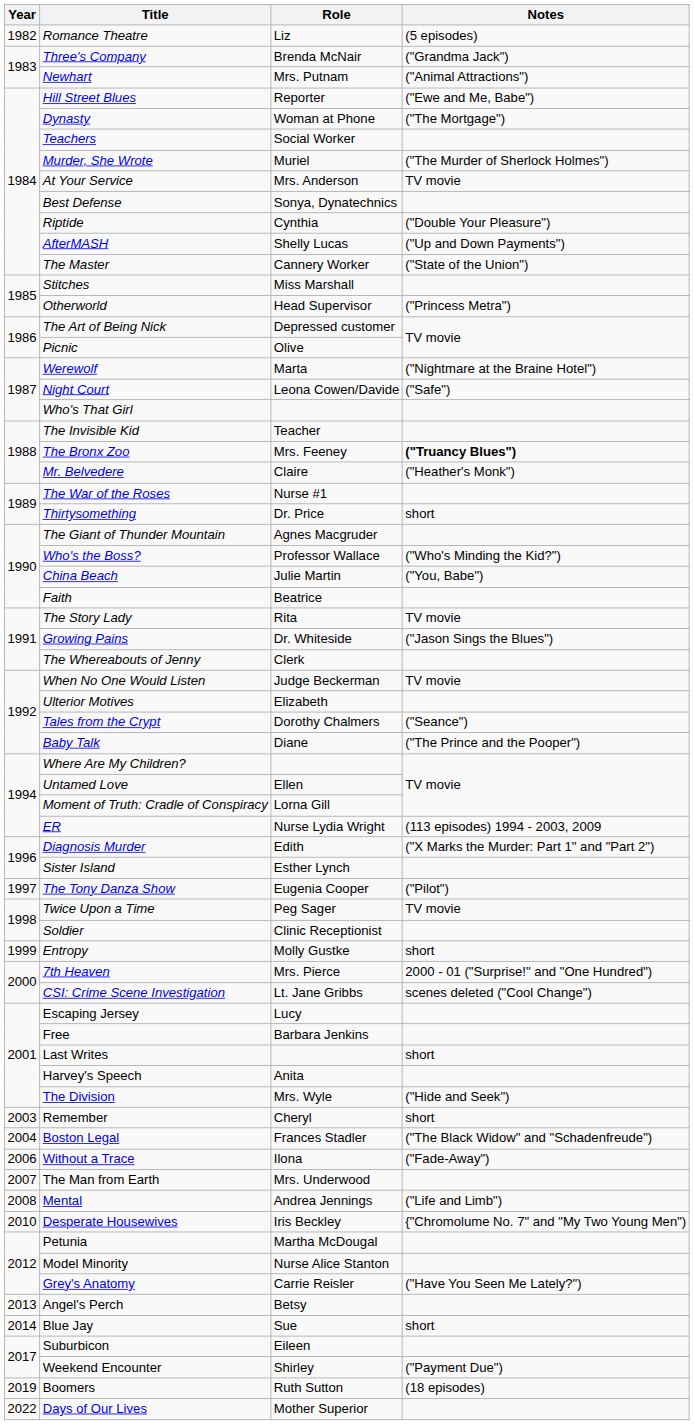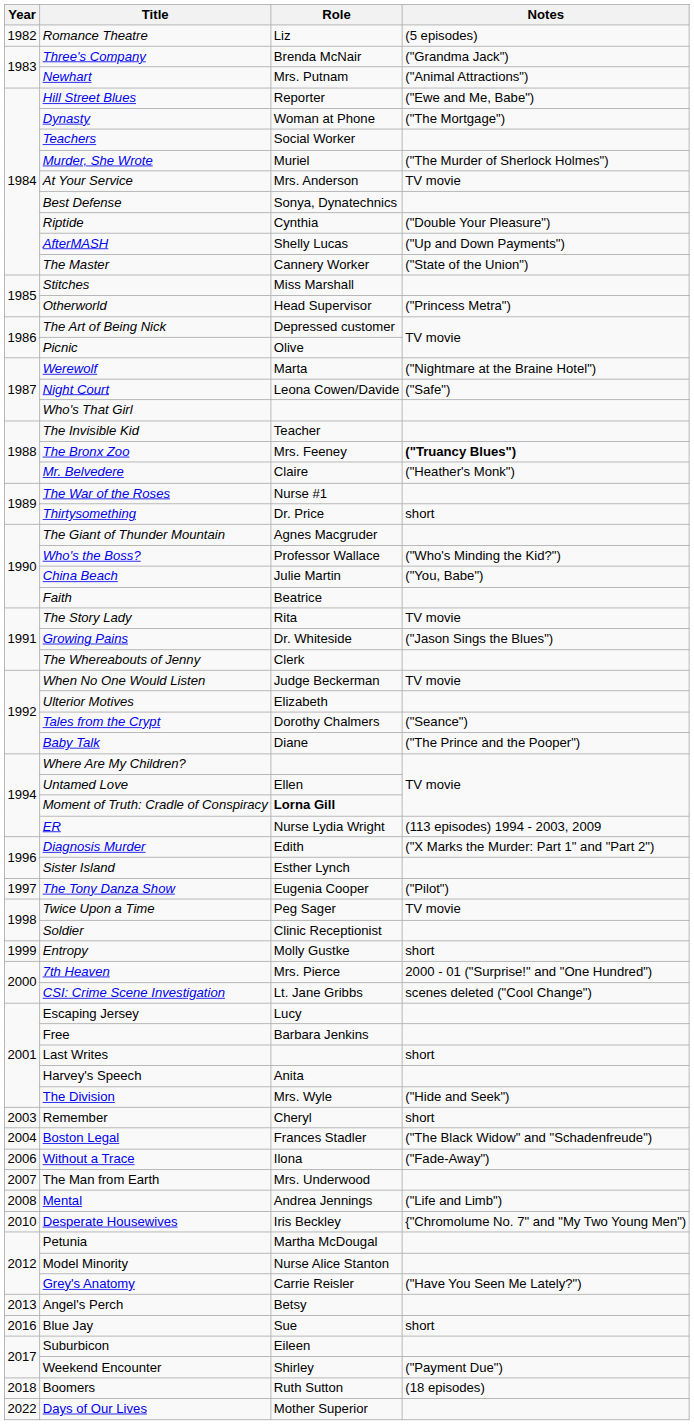 <table class="wikitable sortable" summary="List of Television appearances and roles">
 <tr>
 <th>Year</th>
 <th>Title</th>
 <th>Role</th>
 <th class="unsortable">Notes</th>
 </tr>
 <tr>
 <td>1982</td>
 <td><em>Romance Theatre</em></td>
 <td>Liz</td>
 <td>(5 episodes)</td>
 </tr>
 <tr>
 <td rowspan="2">1983</td>
 <td><em><a href='#'>Three's Company</a></em></td>
 <td>Brenda McNair</td>
 <td>("Grandma Jack")</td>
 </tr>
 <tr>
 <td><em><a href='#'>Newhart</a></em></td>
 <td>Mrs. Putnam</td>
 <td>("Animal Attractions")</td>
 </tr>
 <tr>
 <td rowspan="9">1984</td>
 <td><em><a href='#'>Hill Street Blues</a></em></td>
 <td>Reporter</td>
 <td>("Ewe and Me, Babe")</td>
 </tr>
 <tr>
 <td><em><a href='#'>Dynasty</a></em></td>
 <td>Woman at Phone</td>
 <td>("The Mortgage")</td>
 </tr>
 <tr>
 <td><em><a href='#'>Teachers</a></em></td>
 <td>Social Worker</td>
 <td></td>
 </tr>
 <tr>
 <td><em><a href='#'>Murder, She Wrote</a></em></td>
 <td>Muriel</td>
 <td>("The Murder of Sherlock Holmes")</td>
 </tr>
 <tr>
 <td><em>At Your Service</em></td>
 <td>Mrs. Anderson</td>
 <td>TV movie</td>
 </tr>
 <tr>
 <td><em>Best Defense</em></td>
 <td>Sonya, Dynatechnics</td>
 </tr>
 <tr>
 <td><em>Riptide</em></td>
 <td>Cynthia</td>
 <td>("Double Your Pleasure")</td>
 </tr>
 <tr>
 <td><em><a href='#'>AfterMASH</a></em></td>
 <td>Shelly Lucas</td>
 <td>("Up and Down Payments")</td>
 </tr>
 <tr>
 <td><em>The Master</em></td>
 <td>Cannery Worker</td>
 <td>("State of the Union")</td>
 </tr>
 <tr>
 <td rowspan="2">1985</td>
 <td><em>Stitches</em></td>
 <td>Miss Marshall</td>
 <td></td>
 </tr>
 <tr>
 <td><em>Otherworld</em></td>
 <td>Head Supervisor</td>
 <td>("Princess Metra")</td>
 </tr>
 <tr>
 <td rowspan="2">1986</td>
 <td><em>The Art of Being Nick</em></td>
 <td>Depressed customer</td>
 <td rowspan="2">TV movie</td>
 </tr>
 <tr>
 <td><em>Picnic</em></td>
 <td>Olive</td>
 </tr>
 <tr>
 <td rowspan="3">1987</td>
 <td><em><a href='#'>Werewolf</a></em></td>
 <td>Marta</td>
 <td>("Nightmare at the Braine Hotel")</td>
 </tr>
 <tr>
 <td><em><a href='#'>Night Court</a></em></td>
 <td>Leona Cowen/Davide</td>
 <td>("Safe")</td>
 </tr>
 <tr>
 <td><em>Who's That Girl</em></td>
 <td></td>
 <td></td>
 </tr>
 <tr>
 <td rowspan="3">1988</td>
 <td><em>The Invisible Kid</em></td>
 <td>Teacher</td>
 <td></td>
 </tr>
 <tr>
 <td><em><a href='#'>The Bronx Zoo</a></em></td>
 <td>Mrs. Feeney</td>
 <td><strong>("Truancy Blues")</strong></td>
 </tr>
 <tr>
 <td><em><a href='#'>Mr. Belvedere</a></em></td>
 <td>Claire</td>
 <td>("Heather's Monk")</td>
 </tr>
 <tr>
 <td rowspan="2">1989</td>
 <td><em><a href='#'>The War of the Roses</a></em></td>
 <td>Nurse #1</td>
 <td></td>
 </tr>
 <tr>
 <td><em><a href='#'>Thirtysomething</a></em></td>
 <td>Dr. Price</td>
 <td>short</td>
 </tr>
 <tr>
 <td rowspan="4">1990</td>
 <td><em>The Giant of Thunder Mountain</em></td>
 <td>Agnes Macgruder</td>
 <td></td>
 </tr>
 <tr>
 <td><em><a href='#'>Who's the Boss?</a></em></td>
 <td>Professor Wallace</td>
 <td>("Who's Minding the Kid?")</td>
 </tr>
 <tr>
 <td><em><a href='#'>China Beach</a></em></td>
 <td>Julie Martin</td>
 <td>("You, Babe")</td>
 </tr>
 <tr>
 <td><em>Faith</em></td>
 <td>Beatrice</td>
 <td></td>
 </tr>
 <tr>
 <td rowspan="3">1991</td>
 <td><em>The Story Lady</em></td>
 <td>Rita</td>
 <td>TV movie</td>
 </tr>
 <tr>
 <td><em><a href='#'>Growing Pains</a></em></td>
 <td>Dr. Whiteside</td>
 <td>("Jason Sings the Blues")</td>
 </tr>
 <tr>
 <td><em>The Whereabouts of Jenny</em></td>
 <td>Clerk</td>
 <td></td>
 </tr>
 <tr>
 <td rowspan="4">1992</td>
 <td><em>When No One Would Listen</em></td>
 <td>Judge Beckerman</td>
 <td>TV movie</td>
 </tr>
 <tr>
 <td><em>Ulterior Motives</em></td>
 <td>Elizabeth</td>
 <td></td>
 </tr>
 <tr>
 <td><em><a href='#'>Tales from the Crypt</a></em></td>
 <td>Dorothy Chalmers</td>
 <td>("Seance")</td>
 </tr>
 <tr>
 <td><em><a href='#'>Baby Talk</a></em></td>
 <td>Diane</td>
 <td>("The Prince and the Pooper")</td>
 </tr>
 <tr>
 <td rowspan="4">1994</td>
 <td><em>Where Are My Children?</em></td>
 <td></td>
 <td rowspan="3">TV movie</td>
 </tr>
 <tr>
 <td><em>Untamed Love</em></td>
 <td>Ellen</td>
 </tr>
 <tr>
 <td><em>Moment of Truth: Cradle of Conspiracy</em></td>
-<td>Lorna Gill</td>
+<td><strong>Lorna Gill</strong></td>
 </tr>
 <tr>
 <td><em><a href='#'>ER</a></em></td>
 <td>Nurse Lydia Wright</td>
 <td>(113 episodes) 1994 - 2003, 2009</td>
 </tr>
 <tr>
 <td rowspan="2">1996</td>
 <td><em><a href='#'>Diagnosis Murder</a></em></td>
 <td>Edith</td>
 <td>("X Marks the Murder: Part 1" and "Part 2")</td>
 </tr>
 <tr>
 <td><em>Sister Island</em></td>
 <td>Esther Lynch</td>
 <td></td>
 </tr>
 <tr>
 <td>1997</td>
 <td><em><a href='#'>The Tony Danza Show</a></em></td>
 <td>Eugenia Cooper</td>
 <td>("Pilot")</td>
 </tr>
 <tr>
 <td rowspan="2">1998</td>
 <td><em>Twice Upon a Time</em></td>
 <td>Peg Sager</td>
 <td>TV movie</td>
 </tr>
 <tr>
 <td><em>Soldier</em></td>
 <td>Clinic Receptionist</td>
 <td></td>
 </tr>
 <tr>
 <td>1999</td>
 <td><em>Entropy</em></td>
 <td>Molly Gustke</td>
 <td>short</td>
 </tr>
 <tr>
 <td rowspan="2">2000</td>
 <td><em><a href='#'>7th Heaven</a></em></td>
 <td>Mrs. Pierce</td>
 <td>2000 - 01 ("Surprise!" and "One Hundred")</td>
 </tr>
 <tr>
 <td><em><a href='#'>CSI: Crime Scene Investigation</a></td>
 <td>Lt. Jane Gribbs</td>
 <td>scenes deleted ("Cool Change")</td>
 </tr>
 <tr>
 <td rowspan="5">2001</td>
 <td></em>Escaping Jersey<em></td>
 <td>Lucy</td>
 <td></td>
 </tr>
 <tr>
 <td></em>Free<em></td>
 <td>Barbara Jenkins</td>
 <td></td>
 </tr>
 <tr>
 <td></em>Last Writes<em></td>
 <td></td>
 <td>short</td>
 </tr>
 <tr>
 <td></em>Harvey's Speech<em></td>
 <td>Anita</td>
 <td></td>
 </tr>
 <tr>
 <td></em><a href='#'>The Division</a><em></td>
 <td>Mrs. Wyle</td>
 <td>("Hide and Seek")</td>
 </tr>
 <tr>
 <td>2003</td>
 <td></em>Remember<em></td>
 <td>Cheryl</td>
 <td>short</td>
 </tr>
 <tr>
 <td>2004</td>
 <td></em><a href='#'>Boston Legal</a><em></td>
 <td>Frances Stadler</td>
 <td>("The Black Widow" and "Schadenfreude")</td>
 </tr>
 <tr>
 <td>2006</td>
 <td></em><a href='#'>Without a Trace</a><em></td>
 <td>Ilona</td>
 <td>("Fade-Away")</td>
 </tr>
 <tr>
 <td>2007</td>
 <td></em>The Man from Earth<em></td>
 <td>Mrs. Underwood</td>
 <td></td>
 </tr>
 <tr>
 <td>2008</td>
 <td></em><a href='#'>Mental</a><em></td>
 <td>Andrea Jennings</td>
 <td>("Life and Limb")</td>
 </tr>
 <tr>
 <td>2010</td>
 <td></em><a href='#'>Desperate Housewives</a><em></td>
 <td>Iris Beckley</td>
 <td>{"Chromolume No. 7" and "My Two Young Men")</td>
 </tr>
 <tr>
 <td rowspan="3">2012</td>
 <td></em>Petunia<em></td>
 <td>Martha McDougal</td>
 <td></td>
 </tr>
 <tr>
 <td></em>Model Minority<em></td>
 <td>Nurse Alice Stanton</td>
 <td></td>
 </tr>
 <tr>
 <td></em><a href='#'>Grey's Anatomy</a><em></td>
 <td>Carrie Reisler</td>
 <td>("Have You Seen Me Lately?")</td>
 </tr>
 <tr>
 <td>2013</td>
 <td></em>Angel's Perch<em></td>
 <td>Betsy</td>
 <td></td>
 </tr>
 <tr>
-<td>2014</td>
+<td>2016</td>
 <td></em>Blue Jay<em></td>
 <td>Sue</td>
 <td>short</td>
 </tr>
 <tr>
 <td rowspan="2">2017</td>
 <td></em>Suburbicon<em></td>
 <td>Eileen</td>
 <td></td>
 </tr>
 <tr>
 <td></em>Weekend Encounter<em></td>
 <td>Shirley</td>
 <td>("Payment Due")</td>
 </tr>
 <tr>
-<td>2019</td>
+<td>2018</td>
 <td></em>Boomers<em></td>
 <td>Ruth Sutton</td>
 <td>(18 episodes)</td>
 </tr>
 <tr>
 <td>2022</td>
 <td></em><a href='#'>Days of Our Lives</a><em></td>
 <td>Mother Superior</td>
 <td></td>
 </tr>
 </table>
